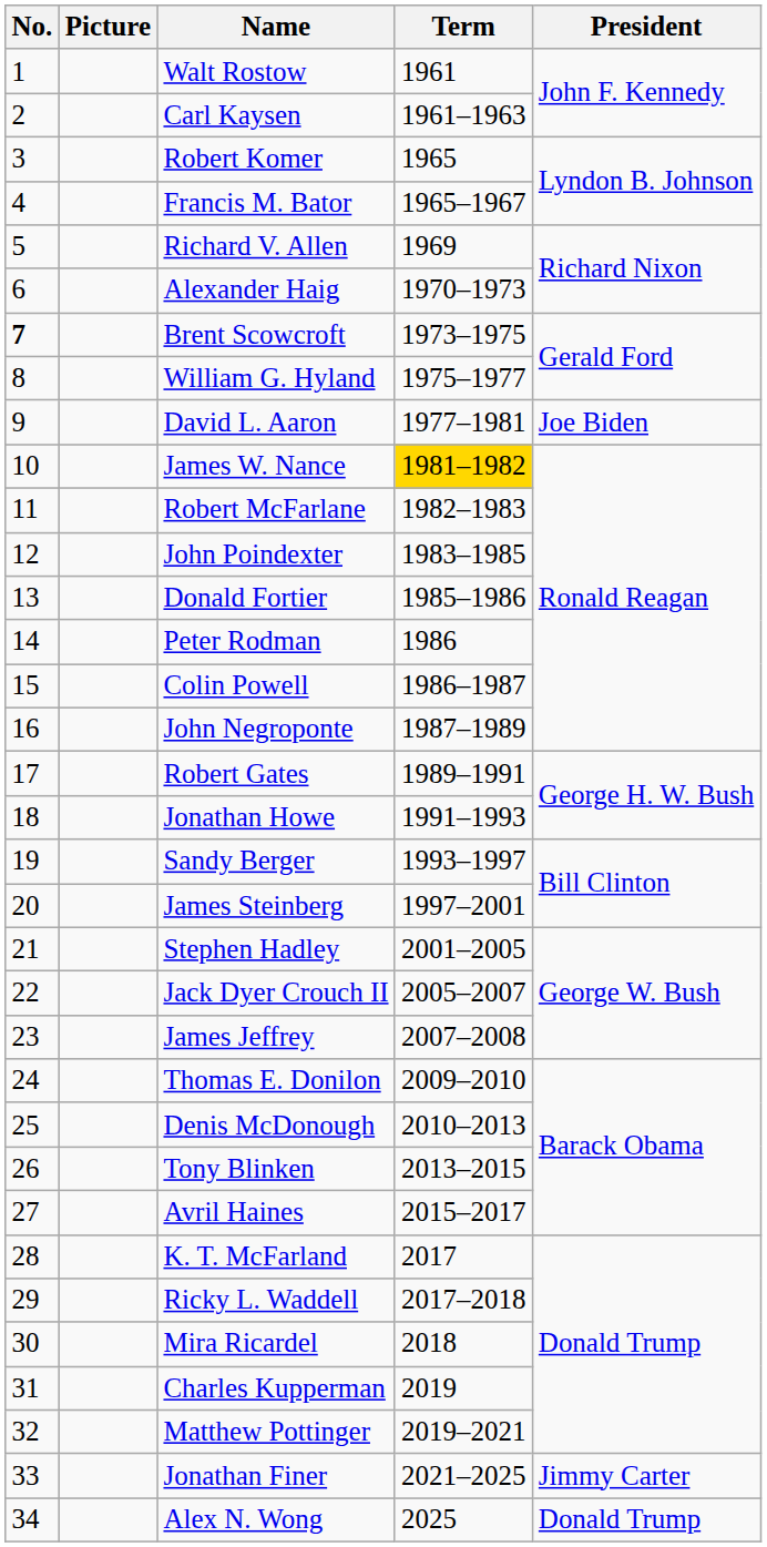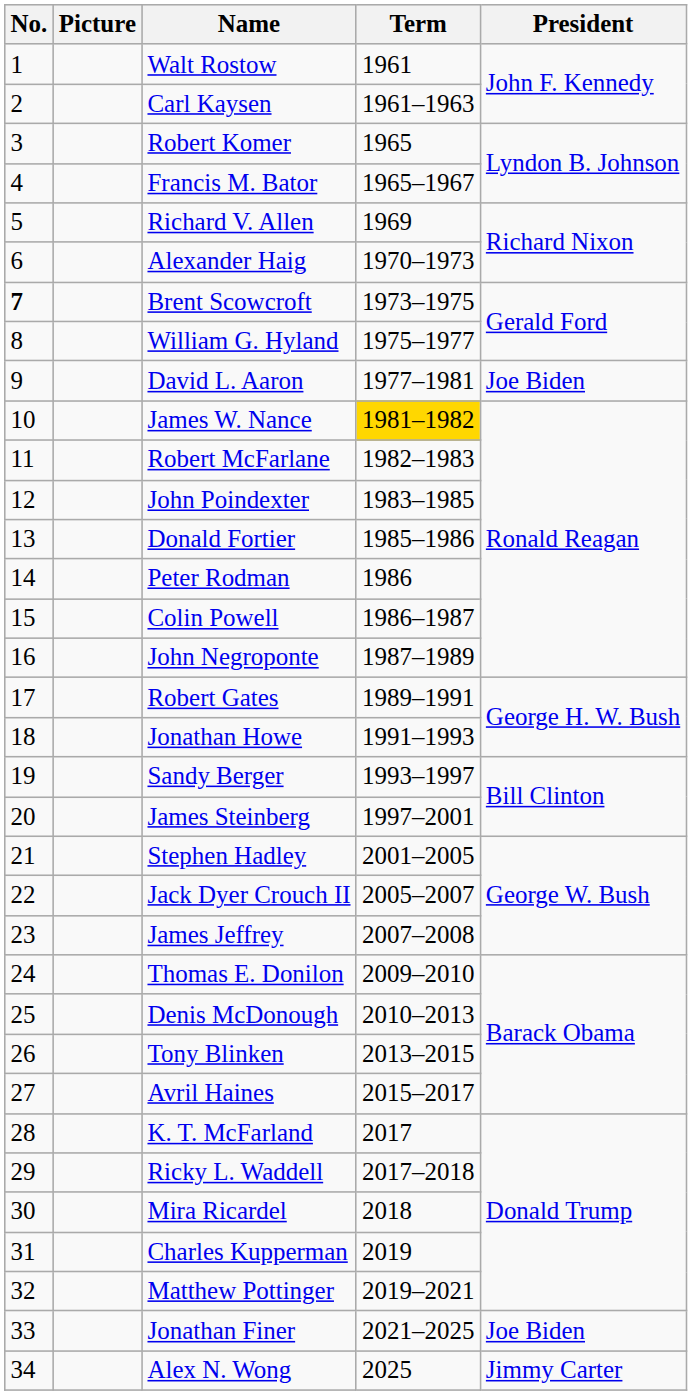 <table class="wikitable mw-collapsible">
 <tr>
 <th>No.</th>
 <th>Picture</th>
 <th>Name</th>
 <th>Term</th>
 <th>President</th>
 </tr>
 <tr>
 <td>1</td>
 <td></td>
 <td><a href='#'>Walt Rostow</a></td>
 <td>1961</td>
 <td rowspan=2><a href='#'>John F. Kennedy</a></td>
 </tr>
 <tr>
 <td>2</td>
 <td></td>
 <td><a href='#'>Carl Kaysen</a></td>
 <td>1961–1963</td>
 </tr>
 <tr>
 <td>3</td>
 <td></td>
 <td><a href='#'>Robert Komer</a></td>
 <td>1965</td>
 <td rowspan=2><a href='#'>Lyndon B. Johnson</a></td>
 </tr>
 <tr>
 <td>4</td>
 <td></td>
 <td><a href='#'>Francis M. Bator</a></td>
 <td>1965–1967</td>
 </tr>
 <tr>
 <td>5</td>
 <td></td>
 <td><a href='#'>Richard V. Allen</a></td>
 <td>1969</td>
 <td rowspan=2><a href='#'>Richard Nixon</a></td>
 </tr>
 <tr>
 <td>6</td>
 <td></td>
 <td><a href='#'>Alexander Haig</a></td>
 <td>1970–1973</td>
 </tr>
 <tr>
 <td><strong>7</strong></td>
 <td></td>
 <td><a href='#'>Brent Scowcroft</a></td>
 <td>1973–1975</td>
 <td rowspan=2><a href='#'>Gerald Ford</a></td>
 </tr>
 <tr>
 <td>8</td>
 <td></td>
 <td><a href='#'>William G. Hyland</a></td>
 <td>1975–1977</td>
 </tr>
 <tr>
 <td>9</td>
 <td></td>
 <td><a href='#'>David L. Aaron</a></td>
 <td>1977–1981</td>
 <td><a href='#'>Joe Biden</a></td>
 </tr>
 <tr>
 <td>10</td>
 <td></td>
 <td><a href='#'>James W. Nance</a></td>
 <td style="background: gold;">1981–1982</td>
 <td rowspan=7><a href='#'>Ronald Reagan</a></td>
 </tr>
 <tr>
 <td>11</td>
 <td></td>
 <td><a href='#'>Robert McFarlane</a></td>
 <td>1982–1983</td>
 </tr>
 <tr>
 <td>12</td>
 <td></td>
 <td><a href='#'>John Poindexter</a></td>
 <td>1983–1985</td>
 </tr>
 <tr>
 <td>13</td>
 <td></td>
 <td><a href='#'>Donald Fortier</a></td>
 <td>1985–1986</td>
 </tr>
 <tr>
 <td>14</td>
 <td></td>
 <td><a href='#'>Peter Rodman</a></td>
 <td>1986</td>
 </tr>
 <tr>
 <td>15</td>
 <td></td>
 <td><a href='#'>Colin Powell</a></td>
 <td>1986–1987</td>
 </tr>
 <tr>
 <td>16</td>
 <td></td>
 <td><a href='#'>John Negroponte</a></td>
 <td>1987–1989</td>
 </tr>
 <tr>
 <td>17</td>
 <td></td>
 <td><a href='#'>Robert Gates</a></td>
 <td>1989–1991</td>
 <td rowspan=2><a href='#'>George H. W. Bush</a></td>
 </tr>
 <tr>
 <td>18</td>
 <td></td>
 <td><a href='#'>Jonathan Howe</a></td>
 <td>1991–1993</td>
 </tr>
 <tr>
 <td>19</td>
 <td></td>
 <td><a href='#'>Sandy Berger</a></td>
 <td>1993–1997</td>
 <td rowspan=2><a href='#'>Bill Clinton</a></td>
 </tr>
 <tr>
 <td>20</td>
 <td></td>
 <td><a href='#'>James Steinberg</a></td>
 <td>1997–2001</td>
 </tr>
 <tr>
 <td>21</td>
 <td></td>
 <td><a href='#'>Stephen Hadley</a></td>
 <td>2001–2005</td>
 <td rowspan=3><a href='#'>George W. Bush</a></td>
 </tr>
 <tr>
 <td>22</td>
 <td></td>
 <td><a href='#'>Jack Dyer Crouch II</a></td>
 <td>2005–2007</td>
 </tr>
 <tr>
 <td>23</td>
 <td></td>
 <td><a href='#'>James Jeffrey</a></td>
 <td>2007–2008</td>
 </tr>
 <tr>
 <td>24</td>
 <td></td>
 <td><a href='#'>Thomas E. Donilon</a></td>
 <td>2009–2010</td>
 <td rowspan=4><a href='#'>Barack Obama</a></td>
 </tr>
 <tr>
 <td>25</td>
 <td></td>
 <td><a href='#'>Denis McDonough</a></td>
 <td>2010–2013</td>
 </tr>
 <tr>
 <td>26</td>
 <td></td>
 <td><a href='#'>Tony Blinken</a></td>
 <td>2013–2015</td>
 </tr>
 <tr>
 <td>27</td>
 <td></td>
 <td><a href='#'>Avril Haines</a></td>
 <td>2015–2017</td>
 </tr>
 <tr>
 <td>28</td>
 <td></td>
 <td><a href='#'>K. T. McFarland</a></td>
 <td>2017</td>
 <td rowspan=5><a href='#'>Donald Trump</a></td>
 </tr>
 <tr>
 <td>29</td>
 <td></td>
 <td><a href='#'>Ricky L. Waddell</a></td>
 <td>2017–2018</td>
 </tr>
 <tr>
 <td>30</td>
 <td></td>
 <td><a href='#'>Mira Ricardel</a></td>
 <td>2018</td>
 </tr>
 <tr>
 <td>31</td>
 <td></td>
 <td><a href='#'>Charles Kupperman</a></td>
 <td>2019</td>
 </tr>
 <tr>
 <td>32</td>
 <td></td>
 <td><a href='#'>Matthew Pottinger</a></td>
 <td>2019–2021</td>
 </tr>
 <tr>
 <td>33</td>
 <td></td>
 <td><a href='#'>Jonathan Finer</a></td>
 <td>2021–2025</td>
-<td><a href='#'>Jimmy Carter</a></td>
+<td><a href='#'>Joe Biden</a></td>
 </tr>
 <tr>
 <td>34</td>
 <td></td>
 <td><a href='#'>Alex N. Wong</a></td>
 <td>2025</td>
-<td><a href='#'>Donald Trump</a></td>
+<td><a href='#'>Jimmy Carter</a></td>
 </tr>
 </table>
